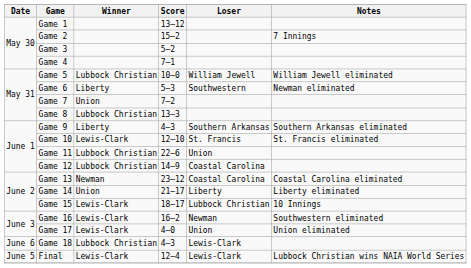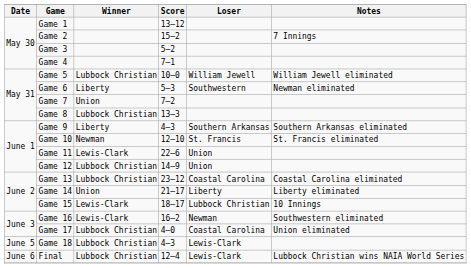 <table class="wikitable">
 <tr>
 </tr>
 <tr>
 <th>Date</th>
 <th>Game</th>
 <th>Winner</th>
 <th>Score</th>
 <th>Loser</th>
 <th>Notes</th>
 </tr>
 <tr>
 <td rowspan="4">May 30</td>
 <td>Game 1</td>
 <td></td>
 <td>13–12</td>
 <td></td>
 <td></td>
 </tr>
 <tr>
 <td>Game 2</td>
 <td></td>
 <td>15–2</td>
 <td></td>
 <td>7 Innings</td>
 </tr>
 <tr>
 <td>Game 3</td>
 <td></td>
 <td>5–2</td>
 <td></td>
 <td></td>
 </tr>
 <tr>
 <td>Game 4</td>
 <td></td>
 <td>7–1</td>
 <td></td>
 <td></td>
 </tr>
 <tr>
 <td rowspan="4">May 31</td>
 <td>Game 5</td>
 <td>Lubbock Christian</td>
 <td>10–0</td>
 <td>William Jewell</td>
 <td>William Jewell eliminated</td>
 </tr>
 <tr>
 <td>Game 6</td>
 <td>Liberty</td>
 <td>5–3</td>
 <td>Southwestern</td>
 <td>Newman eliminated</td>
 </tr>
 <tr>
 <td>Game 7</td>
 <td>Union</td>
 <td>7–2</td>
 <td></td>
 <td></td>
 </tr>
 <tr>
 <td>Game 8</td>
 <td>Lubbock Christian</td>
 <td>13–3</td>
 <td></td>
 <td></td>
 </tr>
 <tr>
 <td rowspan="4">June 1</td>
 <td>Game 9</td>
 <td>Liberty</td>
 <td>4–3</td>
 <td>Southern Arkansas</td>
 <td>Southern Arkansas eliminated</td>
 </tr>
 <tr>
 <td>Game 10</td>
-<td>Lewis-Clark</td>
+<td>Newman</td>
 <td>12–10</td>
 <td>St. Francis</td>
 <td>St. Francis eliminated</td>
 </tr>
 <tr>
 <td>Game 11</td>
-<td>Lubbock Christian</td>
+<td>Lewis-Clark</td>
 <td>22–6</td>
 <td>Union</td>
 <td></td>
 </tr>
 <tr>
 <td>Game 12</td>
 <td>Lubbock Christian</td>
 <td>14–9</td>
-<td>Coastal Carolina</td>
+<td>Union</td>
 <td></td>
 </tr>
 <tr>
 <td rowspan="3">June 2</td>
 <td>Game 13</td>
-<td>Newman</td>
+<td>Lubbock Christian</td>
 <td>23–12</td>
 <td>Coastal Carolina</td>
 <td>Coastal Carolina eliminated</td>
 </tr>
 <tr>
 <td>Game 14</td>
 <td>Union</td>
 <td>21–17</td>
 <td>Liberty</td>
 <td>Liberty eliminated</td>
 </tr>
 <tr>
 <td>Game 15</td>
 <td>Lewis-Clark</td>
 <td>18–17</td>
 <td>Lubbock Christian</td>
 <td>10 Innings</td>
 </tr>
 <tr>
 <td rowspan="2">June 3</td>
 <td>Game 16</td>
 <td>Lewis-Clark</td>
 <td>16–2</td>
 <td>Newman</td>
 <td>Southwestern eliminated</td>
 </tr>
 <tr>
 <td>Game 17</td>
-<td>Lewis-Clark</td>
+<td>Lubbock Christian</td>
 <td>4–0</td>
-<td>Union</td>
+<td>Coastal Carolina</td>
 <td>Union eliminated</td>
 </tr>
 <tr>
-<td>June 6</td>
+<td>June 5</td>
 <td>Game 18</td>
 <td>Lubbock Christian</td>
 <td>4–3</td>
 <td>Lewis-Clark</td>
 <td></td>
 </tr>
 <tr>
-<td>June 5</td>
+<td>June 6</td>
 <td>Final</td>
-<td>Lewis-Clark</td>
+<td>Lubbock Christian</td>
 <td>12–4</td>
 <td>Lewis-Clark</td>
 <td>Lubbock Christian wins NAIA World Series</td>
 </tr>
 <tr>
 </tr>
 </table>
